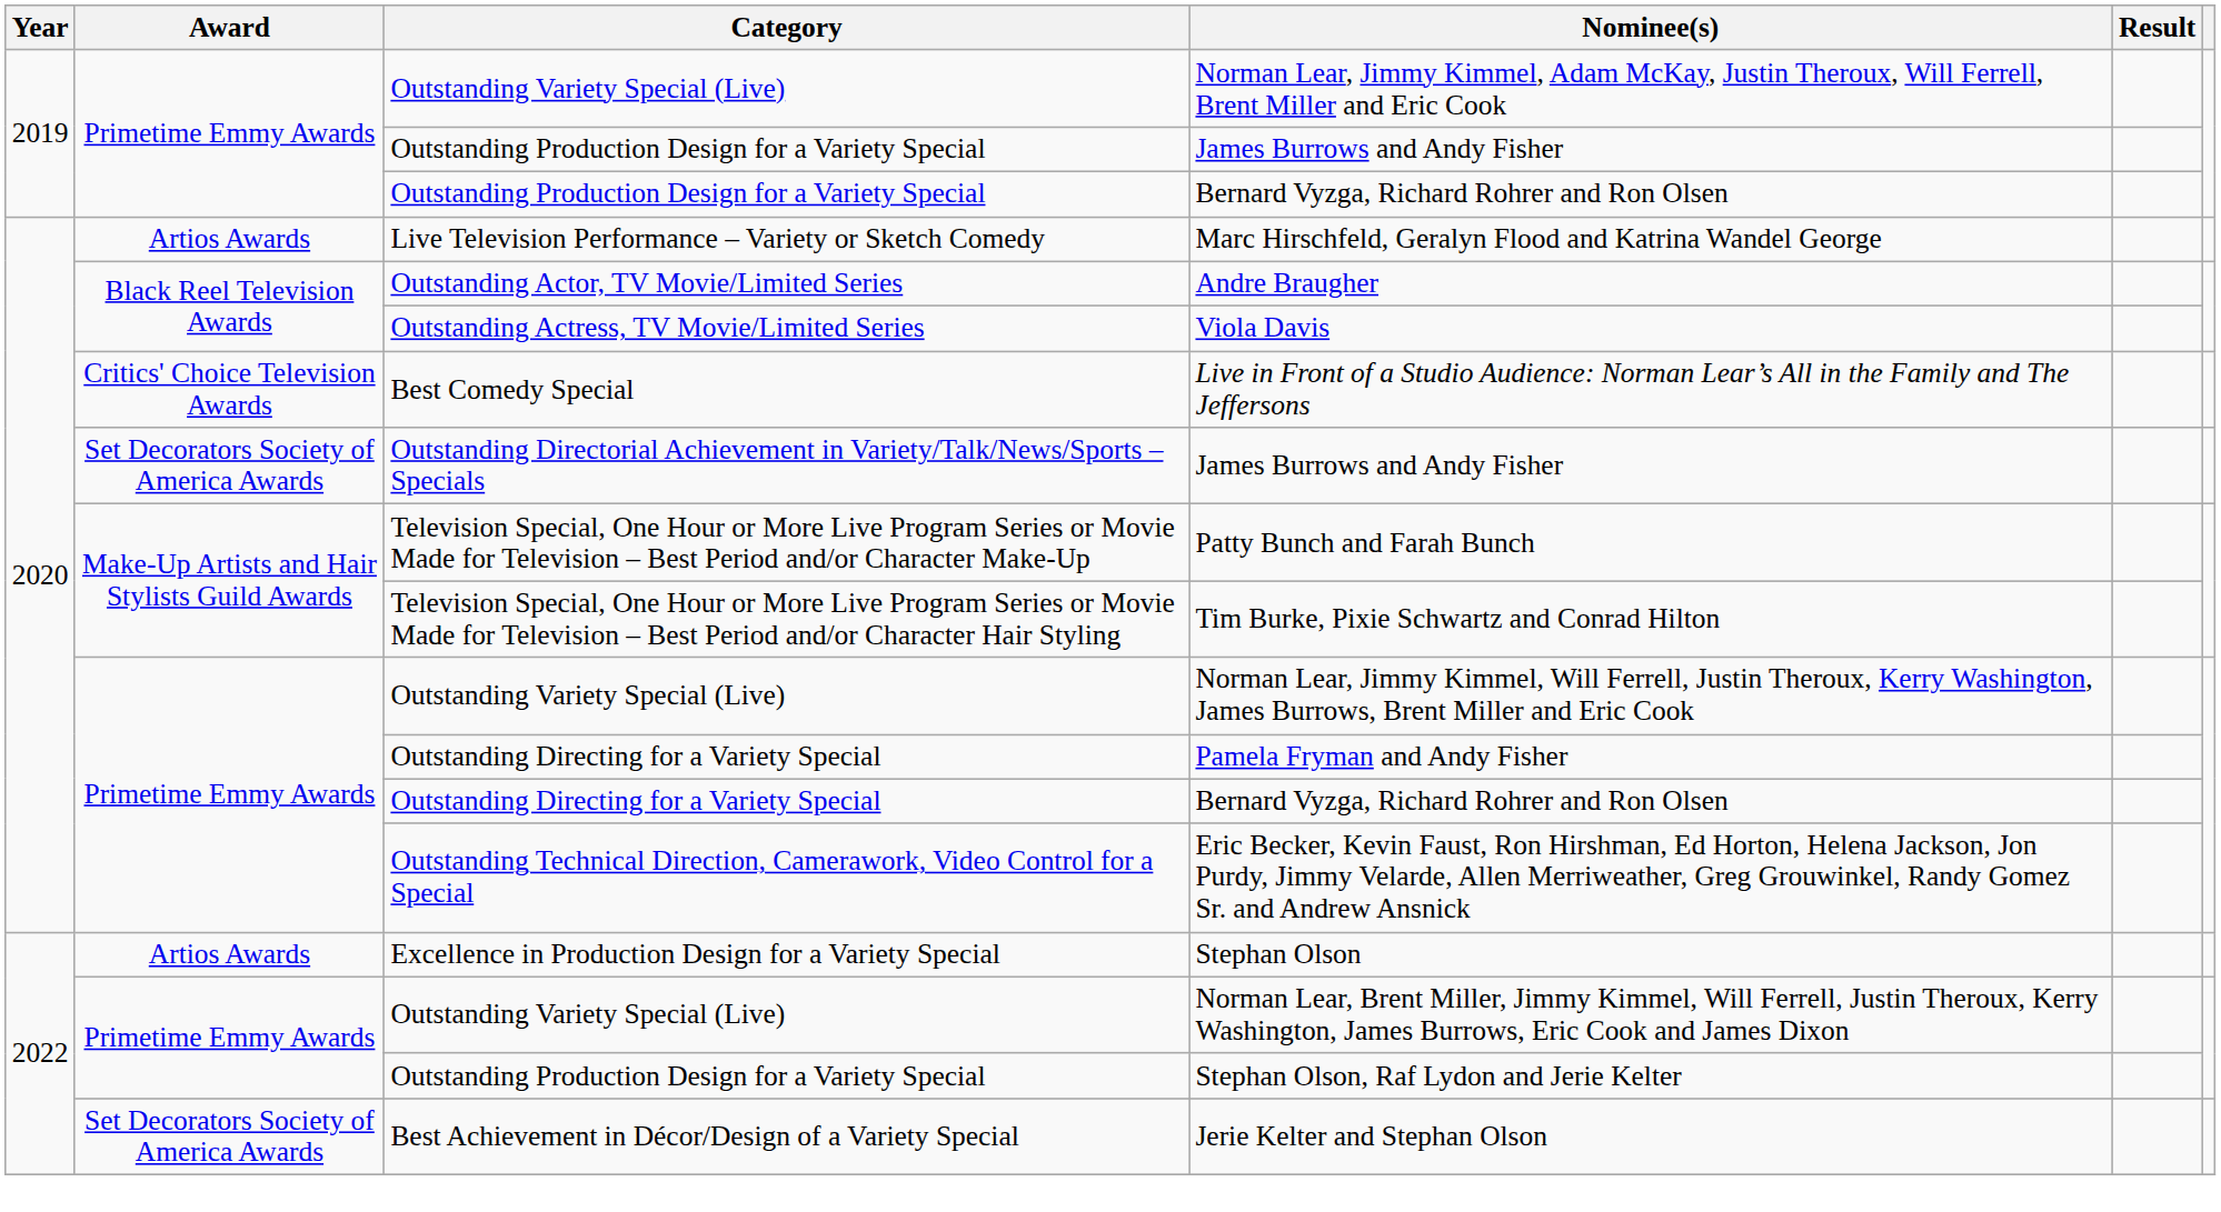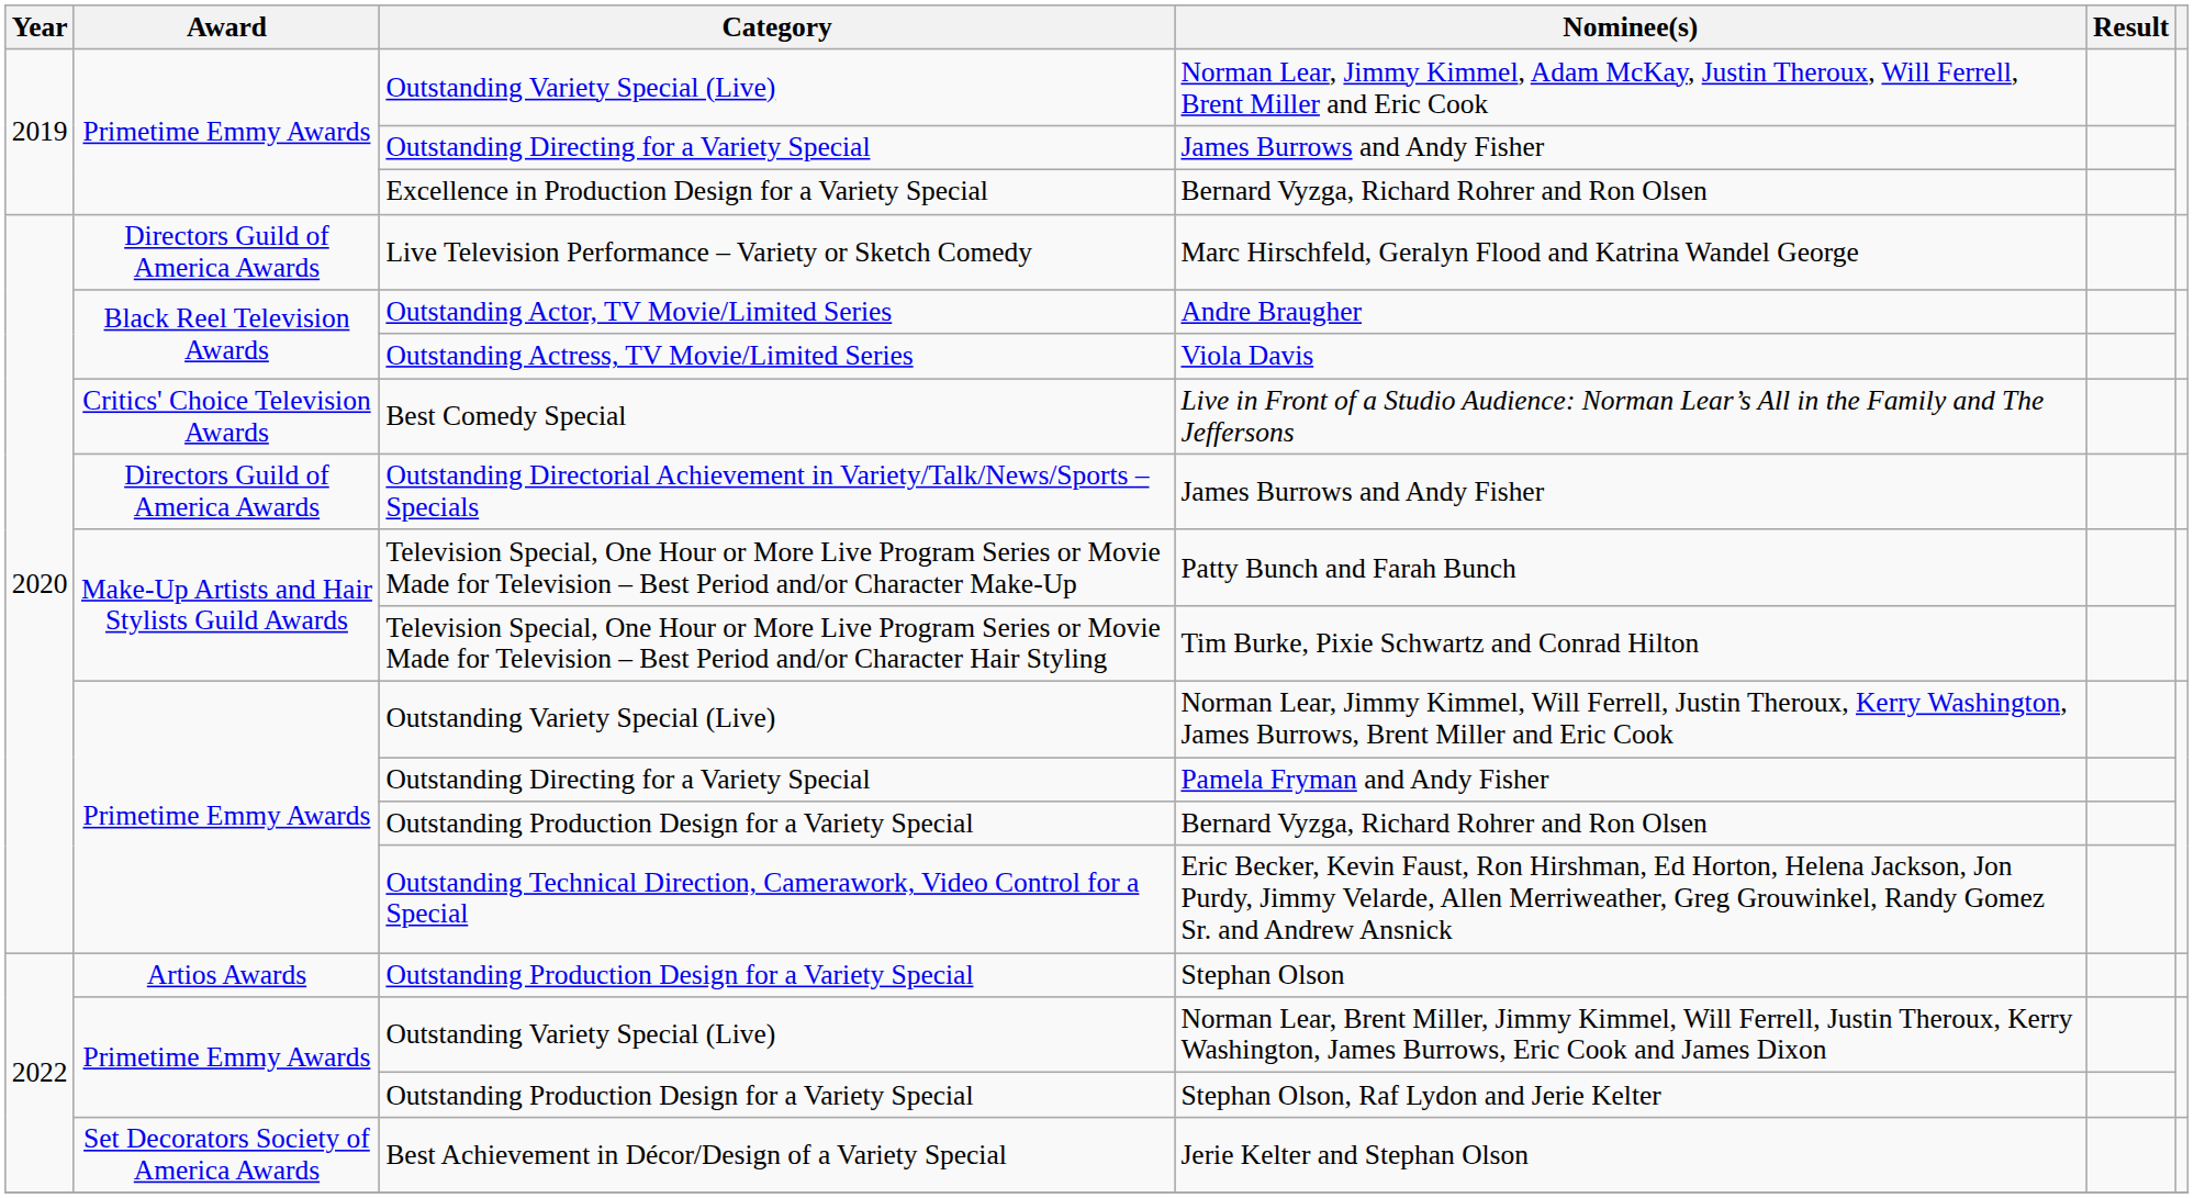 <table class="wikitable sortable" style="width:99%">
 <tr>
 <th scope="col">Year</th>
 <th scope="col">Award</th>
 <th scope="col">Category</th>
 <th scope="col">Nominee(s)</th>
 <th scope="col">Result</th>
 <th scope="col" class="unsortable"></th>
 </tr>
 <tr>
 <td rowspan="3" style="text-align:center;">2019</td>
 <td align="center" rowspan="3"><a href='#'>Primetime Emmy Awards</a></td>
 <td><a href='#'>Outstanding Variety Special (Live)</a></td>
 <td><a href='#'>Norman Lear</a>, <a href='#'>Jimmy Kimmel</a>, <a href='#'>Adam McKay</a>, <a href='#'>Justin Theroux</a>, <a href='#'>Will Ferrell</a>, <a href='#'>Brent Miller</a> and Eric Cook</td>
 <td></td>
 <td align="center" rowspan="3"></td>
 </tr>
 <tr>
-<td>Outstanding Production Design for a Variety Special</td>
+<td><a href='#'>Outstanding Directing for a Variety Special</a></td>
 <td><a href='#'>James Burrows</a> and Andy Fisher</td>
 <td></td>
 </tr>
 <tr>
-<td><a href='#'>Outstanding Production Design for a Variety Special</a></td>
+<td>Excellence in Production Design for a Variety Special</td>
 <td>Bernard Vyzga, Richard Rohrer and Ron Olsen</td>
 <td></td>
 </tr>
 <tr>
 <td rowspan="11" style="text-align:center;">2020</td>
-<td align="center"><a href='#'>Artios Awards</a></td>
+<td align="center"><a href='#'>Directors Guild of America Awards</a></td>
 <td>Live Television Performance – Variety or Sketch Comedy</td>
 <td>Marc Hirschfeld, Geralyn Flood and Katrina Wandel George</td>
 <td></td>
 <td align="center"></td>
 </tr>
 <tr>
 <td align="center" rowspan="2"><a href='#'>Black Reel Television Awards</a></td>
 <td><a href='#'>Outstanding Actor, TV Movie/Limited Series</a></td>
 <td><a href='#'>Andre Braugher</a></td>
 <td></td>
 <td align="center" rowspan="2"></td>
 </tr>
 <tr>
 <td><a href='#'>Outstanding Actress, TV Movie/Limited Series</a></td>
 <td><a href='#'>Viola Davis</a></td>
 <td></td>
 </tr>
 <tr>
 <td align="center"><a href='#'>Critics' Choice Television Awards</a></td>
 <td>Best Comedy Special</td>
 <td><em>Live in Front of a Studio Audience: Norman Lear’s All in the Family and The Jeffersons</em></td>
 <td></td>
 <td align="center"></td>
 </tr>
 <tr>
-<td align="center"><a href='#'>Set Decorators Society of America Awards</a></td>
+<td align="center"><a href='#'>Directors Guild of America Awards</a></td>
 <td><a href='#'>Outstanding Directorial Achievement in Variety/Talk/News/Sports – Specials</a></td>
 <td>James Burrows and Andy Fisher</td>
 <td></td>
 <td align="center"></td>
 </tr>
 <tr>
 <td align="center" rowspan="2"><a href='#'>Make-Up Artists and Hair Stylists Guild Awards</a></td>
 <td>Television Special, One Hour or More Live Program Series or Movie Made for Television – Best Period and/or Character Make-Up</td>
 <td>Patty Bunch and Farah Bunch</td>
 <td></td>
 <td align="center" rowspan="2"></td>
 </tr>
 <tr>
 <td>Television Special, One Hour or More Live Program Series or Movie Made for Television – Best Period and/or Character Hair Styling</td>
 <td>Tim Burke, Pixie Schwartz and Conrad Hilton</td>
 <td></td>
 </tr>
 <tr>
 <td align="center" rowspan="4"><a href='#'>Primetime Emmy Awards</a></td>
 <td>Outstanding Variety Special (Live)</td>
 <td>Norman Lear, Jimmy Kimmel, Will Ferrell, Justin Theroux, <a href='#'>Kerry Washington</a>, James Burrows, Brent Miller and Eric Cook</td>
 <td></td>
 <td align="center" rowspan="4"></td>
 </tr>
 <tr>
 <td>Outstanding Directing for a Variety Special</td>
 <td><a href='#'>Pamela Fryman</a> and Andy Fisher</td>
 <td></td>
 </tr>
 <tr>
-<td><a href='#'>Outstanding Directing for a Variety Special</a></td>
+<td>Outstanding Production Design for a Variety Special</td>
 <td>Bernard Vyzga, Richard Rohrer and Ron Olsen</td>
 <td></td>
 </tr>
 <tr>
 <td><a href='#'>Outstanding Technical Direction, Camerawork, Video Control for a Special</a></td>
 <td>Eric Becker, Kevin Faust, Ron Hirshman, Ed Horton, Helena Jackson, Jon Purdy, Jimmy Velarde, Allen Merriweather, Greg Grouwinkel, Randy Gomez Sr. and Andrew Ansnick</td>
 <td></td>
 </tr>
 <tr>
 <td rowspan="4" style="text-align:center;">2022</td>
 <td align="center"><a href='#'>Artios Awards</a></td>
-<td>Excellence in Production Design for a Variety Special</td>
+<td><a href='#'>Outstanding Production Design for a Variety Special</a></td>
 <td>Stephan Olson</td>
 <td></td>
 <td align="center"></td>
 </tr>
 <tr>
 <td align="center" rowspan="2"><a href='#'>Primetime Emmy Awards</a></td>
 <td>Outstanding Variety Special (Live)</td>
 <td>Norman Lear, Brent Miller, Jimmy Kimmel, Will Ferrell, Justin Theroux, Kerry Washington, James Burrows, Eric Cook and James Dixon</td>
 <td></td>
 <td align="center" rowspan="2"></td>
 </tr>
 <tr>
 <td>Outstanding Production Design for a Variety Special</td>
 <td>Stephan Olson, Raf Lydon and Jerie Kelter</td>
 <td></td>
 </tr>
 <tr>
 <td align="center"><a href='#'>Set Decorators Society of America Awards</a></td>
 <td>Best Achievement in Décor/Design of a Variety Special</td>
 <td>Jerie Kelter and Stephan Olson</td>
 <td></td>
 <td align="center"></td>
 </tr>
 <tr>
 </tr>
 </table>
